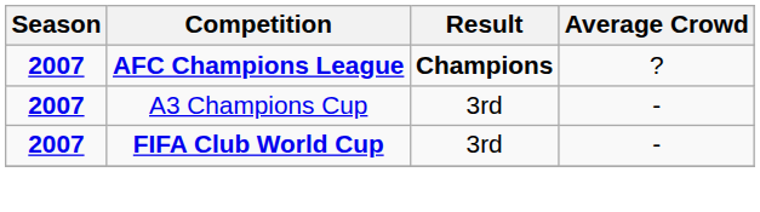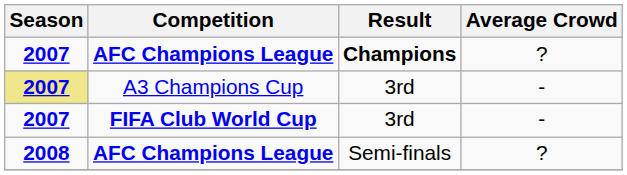 <table class="wikitable" style="text-align: center;">
 <tr>
 <th>Season</th>
 <th>Competition</th>
 <th>Result</th>
 <th>Average Crowd</th>
 </tr>
 <tr>
 <td><strong><a href='#'>2007</a></strong></td>
 <td><strong><a href='#'>AFC Champions League</a></strong></td>
 <td><strong>Champions</strong></td>
 <td>?</td>
 </tr>
 <tr>
-<td><strong><a href='#'>2007</a></strong></td>
+<td style="background: khaki;"><strong><a href='#'>2007</a></strong></td>
 <td><a href='#'>A3 Champions Cup</a></td>
 <td>3rd</td>
 <td>-</td>
 </tr>
 <tr>
 <td><strong><a href='#'>2007</a></strong></td>
 <td><strong><a href='#'>FIFA Club World Cup</a></strong></td>
 <td>3rd</td>
 <td>-</td>
 </tr>
 <tr>
+<td><strong><a href='#'>2008</a></strong></td>
+<td><strong><a href='#'>AFC Champions League</a></strong></td>
+<td>Semi-finals</td>
+<td>?</td>
+</tr>
+<tr>
 </tr>
 </table>
